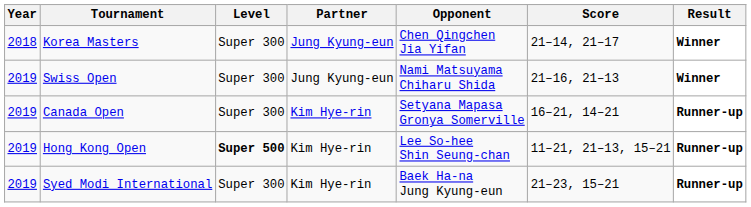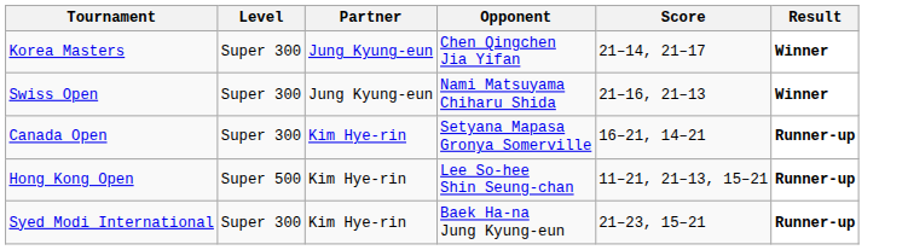 <table class="sortable wikitable" style="font-size: 90%;">
 <tr>
-<th>Year</th>
 <th>Tournament</th>
 <th>Level</th>
 <th>Partner</th>
 <th>Opponent</th>
 <th>Score</th>
 <th>Result</th>
 </tr>
 <tr>
-<td align="center"><a href='#'>2018</a></td>
 <td align="left"><a href='#'>Korea Masters</a></td>
 <td align="left">Super 300</td>
 <td align="left"> <a href='#'>Jung Kyung-eun</a></td>
 <td align="left"> <a href='#'>Chen Qingchen</a><br> <a href='#'>Jia Yifan</a></td>
 <td align="left">21–14, 21–17</td>
 <td style="text-align:left; background:white"> <strong>Winner</strong></td>
 </tr>
 <tr>
-<td align="center"><a href='#'>2019</a></td>
 <td align="left"><a href='#'>Swiss Open</a></td>
 <td align="left">Super 300</td>
 <td align="left"> Jung Kyung-eun</td>
 <td align="left"> <a href='#'>Nami Matsuyama</a><br> <a href='#'>Chiharu Shida</a></td>
 <td align="left">21–16, 21–13</td>
 <td style="text-align:left; background:white"> <strong>Winner</strong></td>
 </tr>
 <tr>
-<td align="center"><a href='#'>2019</a></td>
 <td align="left"><a href='#'>Canada Open</a></td>
 <td align="left">Super 300</td>
 <td align="left"> <a href='#'>Kim Hye-rin</a></td>
 <td align="left"> <a href='#'>Setyana Mapasa</a><br> <a href='#'>Gronya Somerville</a></td>
 <td align="left">16–21, 14–21</td>
 <td style="text-align:left; background:white"> <strong>Runner-up</strong></td>
 </tr>
 <tr>
-<td align="center"><a href='#'>2019</a></td>
 <td align="left"><a href='#'>Hong Kong Open</a></td>
-<td align="left"><strong>Super 500</strong></td>
+<td align="left">Super 500</td>
 <td align="left"> Kim Hye-rin</td>
 <td align="left"> <a href='#'>Lee So-hee</a><br> <a href='#'>Shin Seung-chan</a></td>
 <td align="left">11–21, 21–13, 15–21</td>
 <td style="text-align:left; background:white"> <strong>Runner-up</strong></td>
 </tr>
 <tr>
-<td align="center"><a href='#'>2019</a></td>
 <td align="left"><a href='#'>Syed Modi International</a></td>
 <td align="left">Super 300</td>
 <td align="left"> Kim Hye-rin</td>
 <td align="left"> <a href='#'>Baek Ha-na</a><br> Jung Kyung-eun</td>
 <td align="left">21–23, 15–21</td>
 <td style="text-align:left; background:white"> <strong>Runner-up</strong></td>
 </tr>
 </table>
